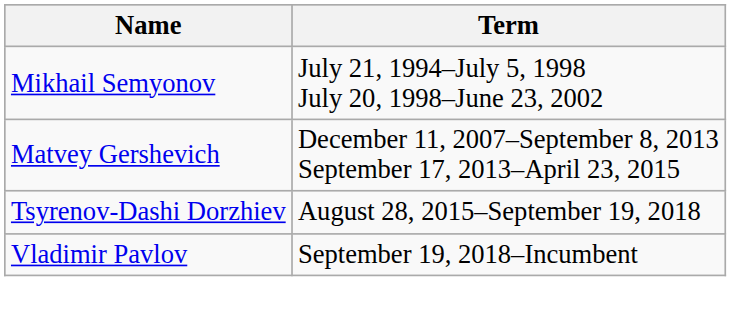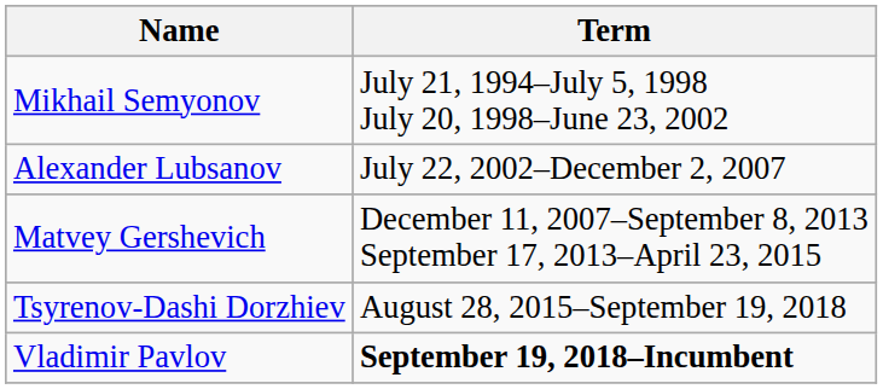 <table class="wikitable">
 <tr>
 <th>Name</th>
 <th>Term</th>
 </tr>
 <tr>
 <td><a href='#'>Mikhail Semyonov</a></td>
 <td>July 21, 1994–July 5, 1998<br>July 20, 1998–June 23, 2002</td>
+</tr>
+<tr>
+<td><a href='#'>Alexander Lubsanov</a></td>
+<td>July 22, 2002–December 2, 2007</td>
 </tr>
 <tr>
 <td><a href='#'>Matvey Gershevich</a></td>
 <td>December 11, 2007–September 8, 2013<br>September 17, 2013–April 23, 2015</td>
 </tr>
 <tr>
 <td><a href='#'>Tsyrenov-Dashi Dorzhiev</a></td>
 <td>August 28, 2015–September 19, 2018</td>
 </tr>
 <tr>
 <td><a href='#'>Vladimir Pavlov</a></td>
-<td>September 19, 2018–Incumbent</td>
+<td><strong>September 19, 2018–Incumbent</strong></td>
 </tr>
 </table>
